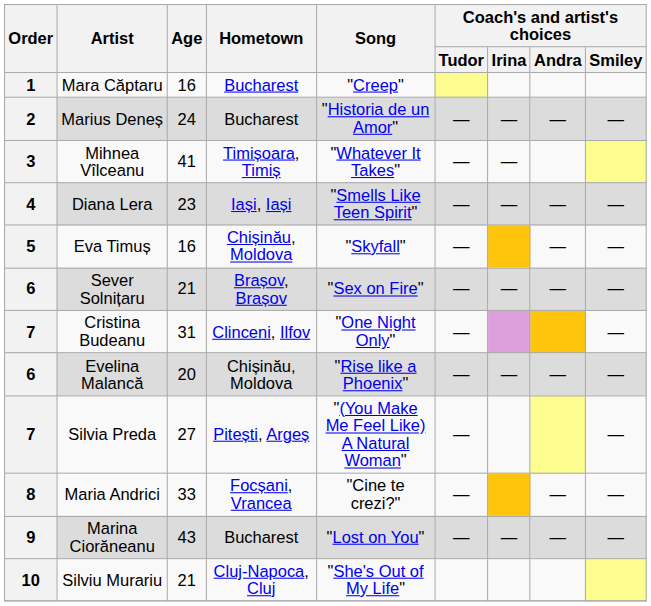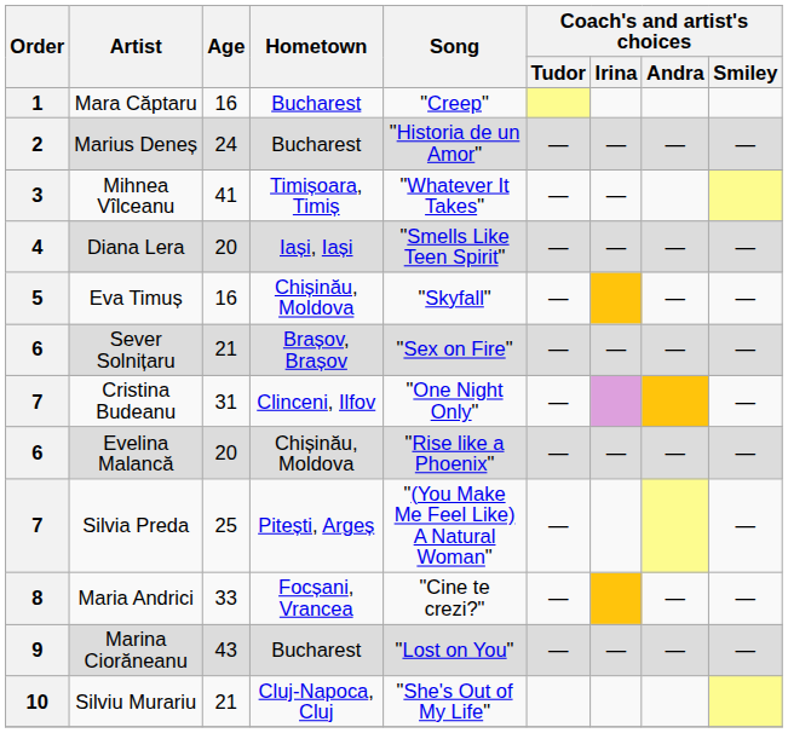 <table class="wikitable" style="text-align:center; line-height:17px; width:100%;">
 <tr>
 <th scope="col" rowspan="2" style="width:04%;">Order</th>
 <th scope="col" rowspan="2" style="width:18%;">Artist</th>
 <th scope="col" rowspan="2" style="width:04%;">Age</th>
 <th scope="col" rowspan="2" style="width:18%;">Hometown</th>
 <th scope="col" rowspan="2" style="width:20%;">Song</th>
 <th scope="col" colspan="4" style="width:24%;">Coach's and artist's choices</th>
 </tr>
 <tr>
 <th style="width:06%;">Tudor</th>
 <th style="width:06%;">Irina</th>
 <th style="width:06%;">Andra</th>
 <th style="width:06%;">Smiley</th>
 </tr>
 <tr>
 <th>1</th>
 <td>Mara Căptaru</td>
 <td>16</td>
 <td><a href='#'>Bucharest</a></td>
 <td>"<a href='#'>Creep</a>"</td>
 <td style="background:#FDFC8F;"></td>
 <td></td>
 <td></td>
 <td></td>
 </tr>
 <tr style="background:#DCDCDC;">
 <th>2</th>
 <td>Marius Deneș</td>
 <td>24</td>
 <td>Bucharest</td>
 <td>"<a href='#'>Historia de un Amor</a>"</td>
 <td>—</td>
 <td>—</td>
 <td>—</td>
 <td>—</td>
 </tr>
 <tr>
 <th>3</th>
 <td>Mihnea Vîlceanu</td>
 <td>41</td>
 <td><a href='#'>Timișoara</a>, <a href='#'>Timiș</a></td>
 <td>"<a href='#'>Whatever It Takes</a>"</td>
 <td>—</td>
 <td>—</td>
 <td></td>
 <td style="background:#FDFC8F;"></td>
 </tr>
 <tr style="background:#DCDCDC;">
 <th>4</th>
 <td>Diana Lera</td>
-<td>23</td>
+<td>20</td>
 <td><a href='#'>Iași</a>, <a href='#'>Iași</a></td>
 <td>"<a href='#'>Smells Like Teen Spirit</a>"</td>
 <td>—</td>
 <td>—</td>
 <td>—</td>
 <td>—</td>
 </tr>
 <tr>
 <th>5</th>
 <td>Eva Timuș</td>
 <td>16</td>
 <td><a href='#'>Chișinău</a>, <a href='#'>Moldova</a></td>
 <td>"<a href='#'>Skyfall</a>"</td>
 <td>—</td>
 <td style="background:#FFC40C;"></td>
 <td>—</td>
 <td>—</td>
 </tr>
 <tr style="background:#DCDCDC;">
 <th>6</th>
 <td>Sever Solnițaru</td>
 <td>21</td>
 <td><a href='#'>Brașov</a>, <a href='#'>Brașov</a></td>
 <td>"<a href='#'>Sex on Fire</a>"</td>
 <td>—</td>
 <td>—</td>
 <td>—</td>
 <td>—</td>
 </tr>
 <tr>
 <th>7</th>
 <td>Cristina Budeanu</td>
 <td>31</td>
 <td><a href='#'>Clinceni</a>, <a href='#'>Ilfov</a></td>
 <td>"<a href='#'>One Night Only</a>"</td>
 <td>—</td>
 <td bgcolor="#dda0dd"><strong></strong></td>
 <td style="background:#FFC40C;"></td>
 <td>—</td>
 </tr>
 <tr style="background:#DCDCDC;">
 <th>6</th>
 <td>Evelina Malancă</td>
 <td>20</td>
 <td>Chișinău, Moldova</td>
 <td>"<a href='#'>Rise like a Phoenix</a>"</td>
 <td>—</td>
 <td>—</td>
 <td>—</td>
 <td>—</td>
 </tr>
 <tr>
 <th>7</th>
 <td>Silvia Preda</td>
-<td>27</td>
+<td>25</td>
 <td><a href='#'>Pitești</a>, <a href='#'>Argeș</a></td>
 <td>"<a href='#'>(You Make Me Feel Like) A Natural Woman</a>"</td>
 <td>—</td>
 <td></td>
 <td style="background:#FDFC8F;"></td>
 <td>—</td>
 </tr>
 <tr>
 <th>8</th>
 <td>Maria Andrici</td>
 <td>33</td>
 <td><a href='#'>Focșani</a>, <a href='#'>Vrancea</a></td>
 <td>"Cine te crezi?"</td>
 <td>—</td>
 <td style="background:#FFC40C;"></td>
 <td>—</td>
 <td>—</td>
 </tr>
 <tr style="background:#DCDCDC;">
 <th>9</th>
 <td>Marina Ciorăneanu</td>
 <td>43</td>
 <td>Bucharest</td>
 <td>"<a href='#'>Lost on You</a>"</td>
 <td>—</td>
 <td>—</td>
 <td>—</td>
 <td>—</td>
 </tr>
 <tr>
 <th>10</th>
 <td>Silviu Murariu</td>
 <td>21</td>
 <td><a href='#'>Cluj-Napoca</a>, <a href='#'>Cluj</a></td>
 <td>"<a href='#'>She's Out of My Life</a>"</td>
 <td></td>
 <td></td>
 <td></td>
 <td style="background:#FDFC8F;"></td>
 </tr>
 <tr>
 </tr>
 </table>
